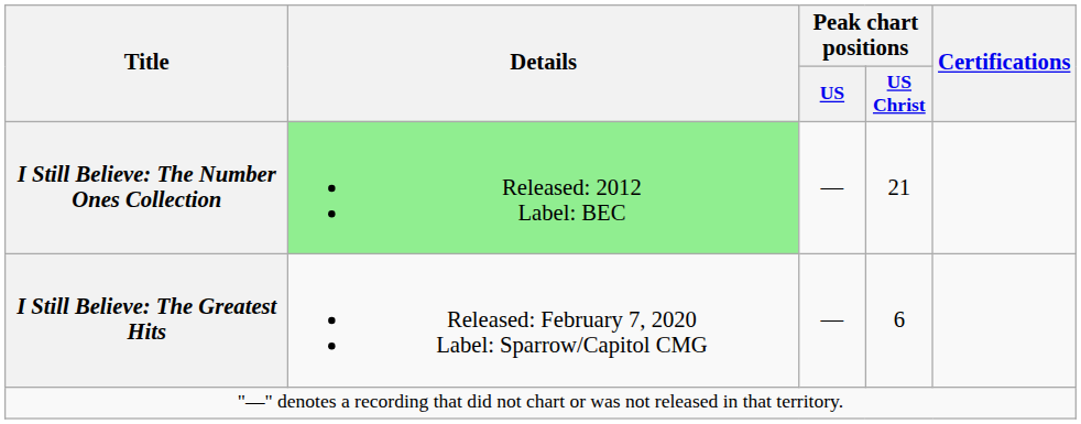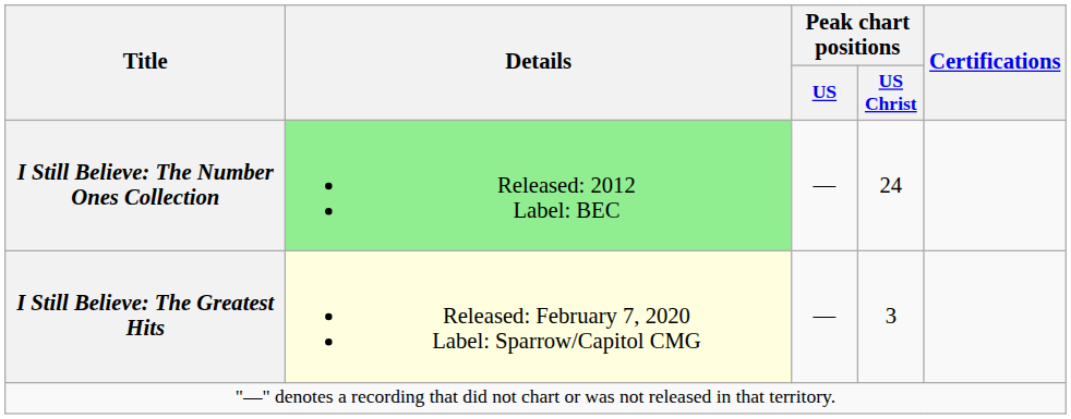 <table class="wikitable plainrowheaders" style="text-align:center;">
 <tr>
 <th scope="col" rowspan="2" style="width:12em;">Title</th>
 <th scope="col" rowspan="2" style="width:22em;">Details</th>
 <th colspan="2">Peak chart positions</th>
 <th rowspan="2"><a href='#'>Certifications</a></th>
 </tr>
 <tr>
 <th scope="col" style="width:3em;font-size:85%;"><a href='#'>US</a><br></th>
 <th scope="col" style="width:3em;font-size:85%;"><a href='#'>US<br>Christ</a><br></th>
 </tr>
 <tr>
 <th scope="row"><em>I Still Believe: The Number Ones Collection</em></th>
 <td style="background: lightgreen;"><br><ul><li>Released: 2012</li><li>Label: BEC</li></ul></td>
 <td>—</td>
-<td>21</td>
+<td>24</td>
 <td></td>
 </tr>
 <tr>
 <th scope="row"><em>I Still Believe: The Greatest Hits</em></th>
-<td><br><ul><li>Released: February 7, 2020</li><li>Label: Sparrow/Capitol CMG</li></ul></td>
+<td style="background: lightyellow;"><br><ul><li>Released: February 7, 2020</li><li>Label: Sparrow/Capitol CMG</li></ul></td>
 <td>—</td>
-<td>6</td>
+<td>3</td>
 <td></td>
 </tr>
 <tr>
 <td colspan="14" style="font-size:85%">"—" denotes a recording that did not chart or was not released in that territory.</td>
 </tr>
 </table>
